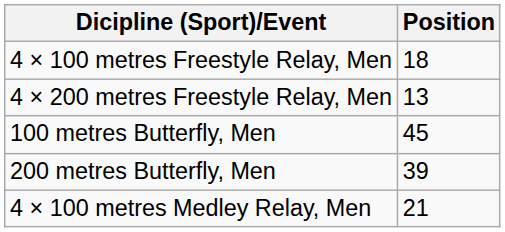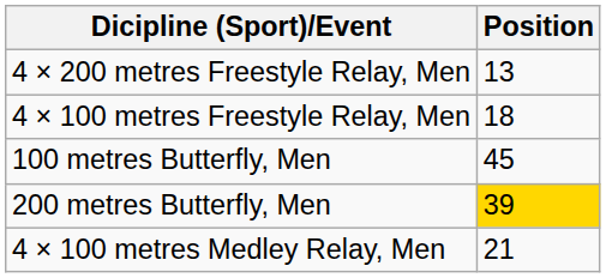 <table class="wikitable">
 <tr>
 <th>Dicipline (Sport)/Event</th>
 <th>Position</th>
 </tr>
 <tr>
+<td>4 × 200 metres Freestyle Relay, Men</td>
+<td>13</td>
+</tr>
+<tr>
 <td>4 × 100 metres Freestyle Relay, Men</td>
 <td>18</td>
-</tr>
-<tr>
-<td>4 × 200 metres Freestyle Relay, Men</td>
-<td>13</td>
 </tr>
 <tr>
 <td>100 metres Butterfly, Men</td>
 <td>45</td>
 </tr>
 <tr>
 <td>200 metres Butterfly, Men</td>
-<td>39</td>
+<td style="background: gold;">39</td>
 </tr>
 <tr>
 <td>4 × 100 metres Medley Relay, Men</td>
 <td>21</td>
 </tr>
 </table>
